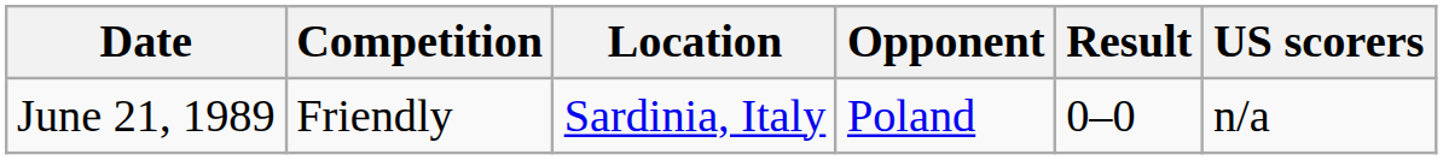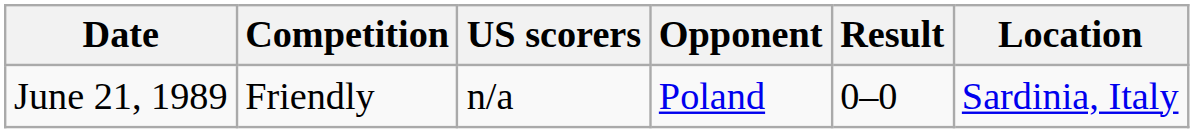 <table class="wikitable">
 <tr>
 <th>Date</th>
 <th>Competition</th>
-<th>Location</th>
+<th>US scorers</th>
 <th>Opponent</th>
 <th>Result</th>
-<th>US scorers</th>
+<th>Location</th>
 </tr>
 <tr>
 <td>June 21, 1989</td>
 <td>Friendly</td>
-<td><a href='#'>Sardinia, Italy</a></td>
+<td>n/a</td>
 <td><a href='#'>Poland</a></td>
 <td>0–0</td>
-<td>n/a</td>
+<td><a href='#'>Sardinia, Italy</a></td>
 </tr>
 </table>
